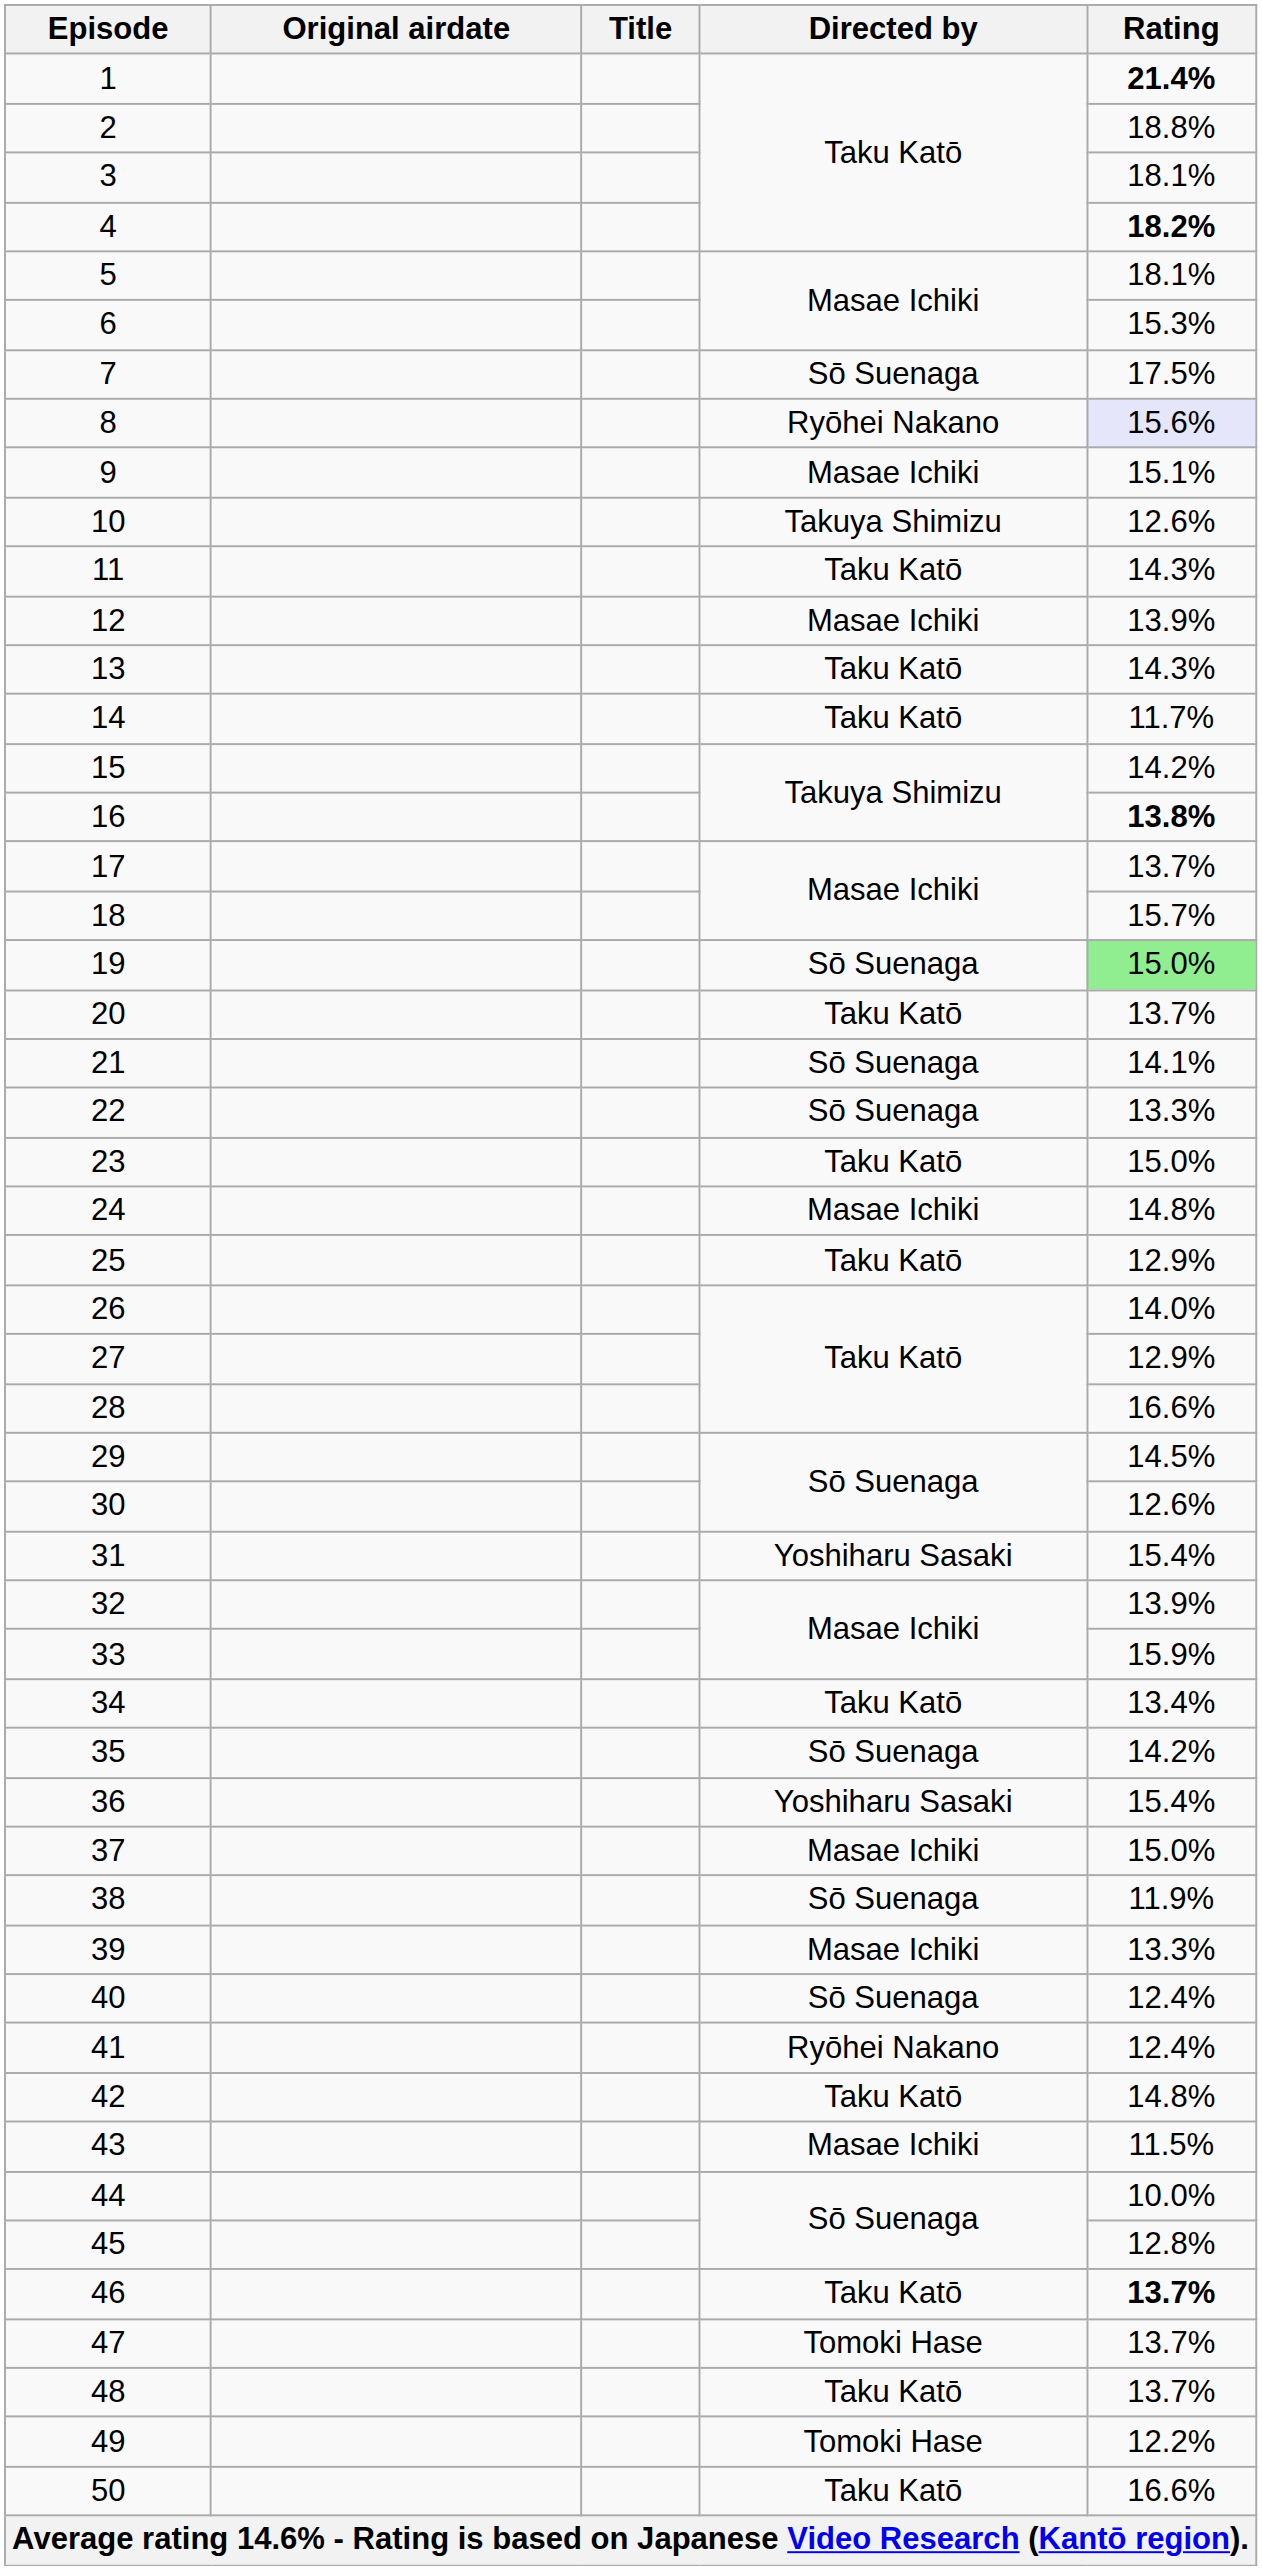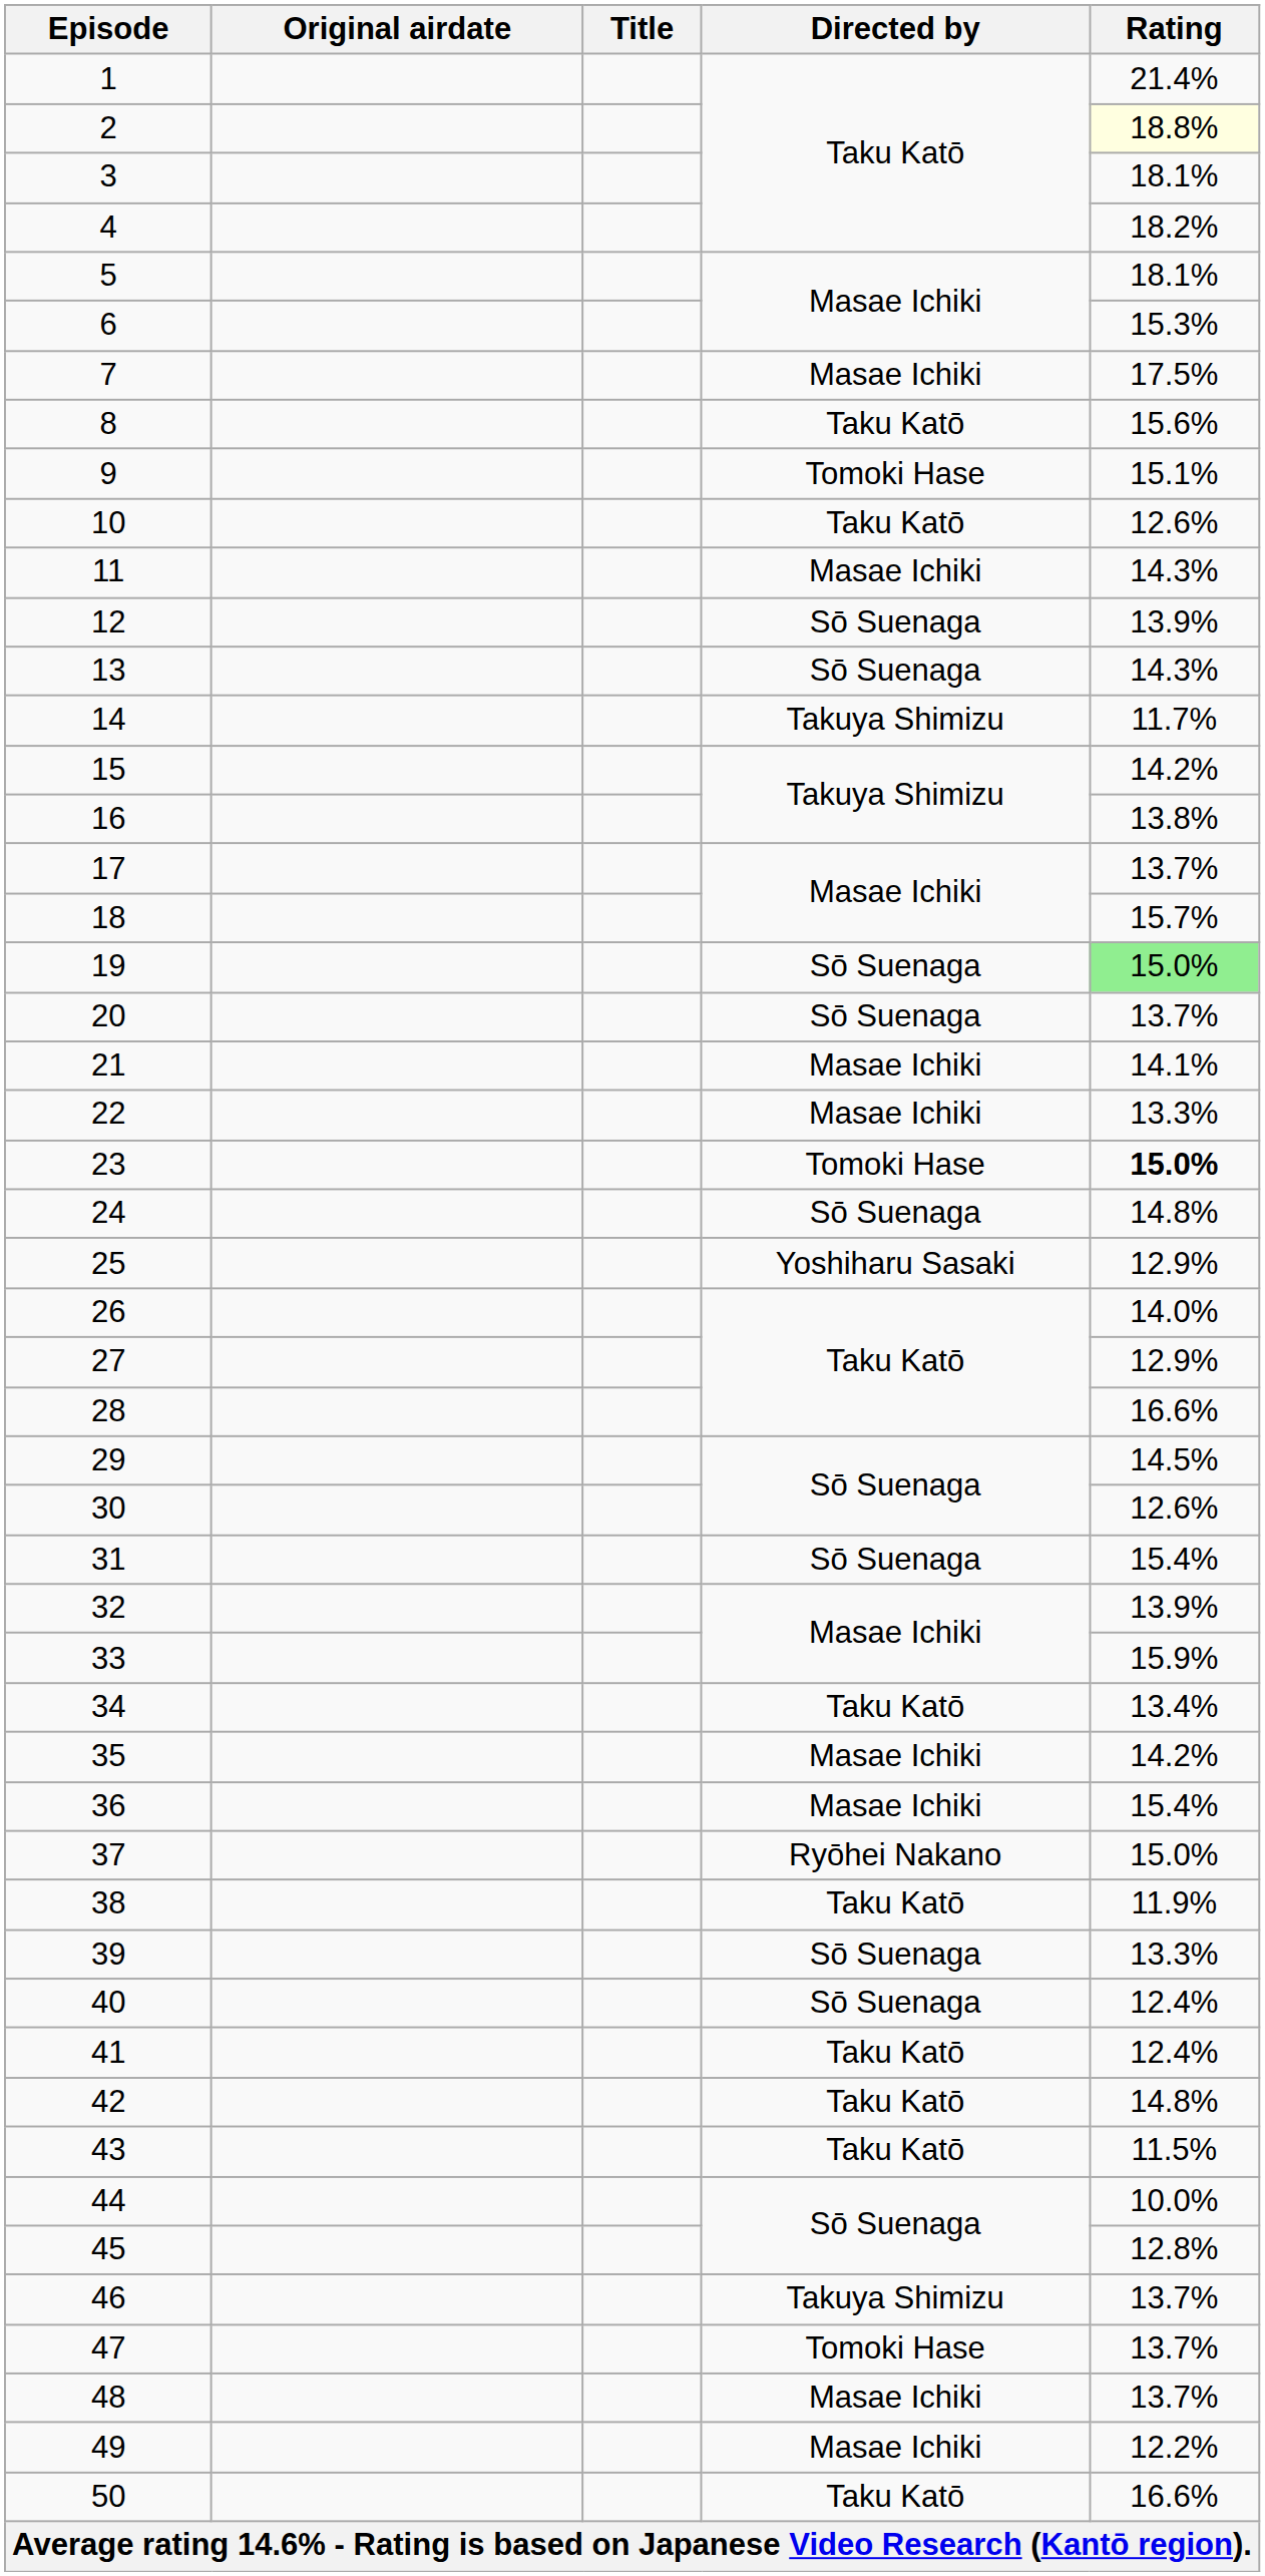 <table class="wikitable" style="text-align: center;">
 <tr>
 <th>Episode</th>
 <th>Original airdate</th>
 <th>Title</th>
 <th>Directed by</th>
 <th>Rating</th>
 </tr>
 <tr>
 <td>1</td>
 <td></td>
 <td></td>
 <td rowspan="4">Taku Katō</td>
-<td><strong><span>21.4%</span></strong></td>
+<td><span>21.4%</span></td>
 </tr>
 <tr>
 <td>2</td>
 <td></td>
 <td></td>
-<td>18.8%</td>
+<td style="background: lightyellow;">18.8%</td>
 </tr>
 <tr>
 <td>3</td>
 <td></td>
 <td></td>
 <td>18.1%</td>
 </tr>
 <tr>
 <td>4</td>
 <td></td>
 <td></td>
-<td><strong>18.2%</strong></td>
+<td>18.2%</td>
 </tr>
 <tr>
 <td>5</td>
 <td></td>
 <td></td>
 <td rowspan="2">Masae Ichiki</td>
 <td>18.1%</td>
 </tr>
 <tr>
 <td>6</td>
 <td></td>
 <td></td>
 <td>15.3%</td>
 </tr>
 <tr>
 <td>7</td>
 <td></td>
 <td></td>
-<td>Sō Suenaga</td>
+<td>Masae Ichiki</td>
 <td>17.5%</td>
 </tr>
 <tr>
 <td>8</td>
 <td></td>
 <td></td>
-<td>Ryōhei Nakano</td>
-<td style="background: lavender;">15.6%</td>
+<td>Taku Katō</td>
+<td>15.6%</td>
 </tr>
 <tr>
 <td>9</td>
 <td></td>
 <td></td>
-<td>Masae Ichiki</td>
+<td>Tomoki Hase</td>
 <td>15.1%</td>
 </tr>
 <tr>
 <td>10</td>
 <td></td>
 <td></td>
-<td>Takuya Shimizu</td>
+<td>Taku Katō</td>
 <td>12.6%</td>
 </tr>
 <tr>
 <td>11</td>
 <td></td>
 <td></td>
-<td>Taku Katō</td>
+<td>Masae Ichiki</td>
 <td>14.3%</td>
 </tr>
 <tr>
 <td>12</td>
 <td></td>
 <td></td>
-<td>Masae Ichiki</td>
+<td>Sō Suenaga</td>
 <td>13.9%</td>
 </tr>
 <tr>
 <td>13</td>
 <td></td>
 <td></td>
-<td>Taku Katō</td>
+<td>Sō Suenaga</td>
 <td>14.3%</td>
 </tr>
 <tr>
 <td>14</td>
 <td></td>
 <td></td>
-<td>Taku Katō</td>
+<td>Takuya Shimizu</td>
 <td>11.7%</td>
 </tr>
 <tr>
 <td>15</td>
 <td></td>
 <td></td>
 <td rowspan="2">Takuya Shimizu</td>
 <td>14.2%</td>
 </tr>
 <tr>
 <td>16</td>
 <td></td>
 <td></td>
-<td><strong>13.8%</strong></td>
+<td>13.8%</td>
 </tr>
 <tr>
 <td>17</td>
 <td></td>
 <td></td>
 <td rowspan="2">Masae Ichiki</td>
 <td>13.7%</td>
 </tr>
 <tr>
 <td>18</td>
 <td></td>
 <td></td>
 <td>15.7%</td>
 </tr>
 <tr>
 <td>19</td>
 <td></td>
 <td></td>
 <td>Sō Suenaga</td>
 <td style="background: lightgreen;">15.0%</td>
 </tr>
 <tr>
 <td>20</td>
 <td></td>
 <td></td>
-<td>Taku Katō</td>
+<td>Sō Suenaga</td>
 <td>13.7%</td>
 </tr>
 <tr>
 <td>21</td>
 <td></td>
 <td></td>
-<td>Sō Suenaga</td>
+<td>Masae Ichiki</td>
 <td>14.1%</td>
 </tr>
 <tr>
 <td>22</td>
 <td></td>
 <td></td>
-<td>Sō Suenaga</td>
+<td>Masae Ichiki</td>
 <td>13.3%</td>
 </tr>
 <tr>
 <td>23</td>
 <td></td>
 <td></td>
-<td>Taku Katō</td>
-<td>15.0%</td>
+<td>Tomoki Hase</td>
+<td><strong>15.0%</strong></td>
 </tr>
 <tr>
 <td>24</td>
 <td></td>
 <td></td>
-<td>Masae Ichiki</td>
+<td>Sō Suenaga</td>
 <td>14.8%</td>
 </tr>
 <tr>
 <td>25</td>
 <td></td>
 <td></td>
-<td>Taku Katō</td>
+<td>Yoshiharu Sasaki</td>
 <td>12.9%</td>
 </tr>
 <tr>
 <td>26</td>
 <td></td>
 <td></td>
 <td rowspan="3">Taku Katō</td>
 <td>14.0%</td>
 </tr>
 <tr>
 <td>27</td>
 <td></td>
 <td></td>
 <td>12.9%</td>
 </tr>
 <tr>
 <td>28</td>
 <td></td>
 <td></td>
 <td>16.6%</td>
 </tr>
 <tr>
 <td>29</td>
 <td></td>
 <td></td>
 <td rowspan="2">Sō Suenaga</td>
 <td>14.5%</td>
 </tr>
 <tr>
 <td>30</td>
 <td></td>
 <td></td>
 <td>12.6%</td>
 </tr>
 <tr>
 <td>31</td>
 <td></td>
 <td></td>
-<td>Yoshiharu Sasaki</td>
+<td>Sō Suenaga</td>
 <td>15.4%</td>
 </tr>
 <tr>
 <td>32</td>
 <td></td>
 <td></td>
 <td rowspan="2">Masae Ichiki</td>
 <td>13.9%</td>
 </tr>
 <tr>
 <td>33</td>
 <td></td>
 <td></td>
 <td>15.9%</td>
 </tr>
 <tr>
 <td>34</td>
 <td></td>
 <td></td>
 <td>Taku Katō</td>
 <td>13.4%</td>
 </tr>
 <tr>
 <td>35</td>
 <td></td>
 <td></td>
-<td>Sō Suenaga</td>
+<td>Masae Ichiki</td>
 <td>14.2%</td>
 </tr>
 <tr>
 <td>36</td>
 <td></td>
 <td></td>
-<td>Yoshiharu Sasaki</td>
+<td>Masae Ichiki</td>
 <td>15.4%</td>
 </tr>
 <tr>
 <td>37</td>
 <td></td>
 <td></td>
-<td>Masae Ichiki</td>
+<td>Ryōhei Nakano</td>
 <td>15.0%</td>
 </tr>
 <tr>
 <td>38</td>
 <td></td>
 <td></td>
-<td>Sō Suenaga</td>
+<td>Taku Katō</td>
 <td>11.9%</td>
 </tr>
 <tr>
 <td>39</td>
 <td></td>
 <td></td>
-<td>Masae Ichiki</td>
+<td>Sō Suenaga</td>
 <td>13.3%</td>
 </tr>
 <tr>
 <td>40</td>
 <td></td>
 <td></td>
 <td>Sō Suenaga</td>
 <td>12.4%</td>
 </tr>
 <tr>
 <td>41</td>
 <td></td>
 <td></td>
-<td>Ryōhei Nakano</td>
+<td>Taku Katō</td>
 <td>12.4%</td>
 </tr>
 <tr>
 <td>42</td>
 <td></td>
 <td></td>
 <td>Taku Katō</td>
 <td>14.8%</td>
 </tr>
 <tr>
 <td>43</td>
 <td></td>
 <td></td>
-<td>Masae Ichiki</td>
+<td>Taku Katō</td>
 <td>11.5%</td>
 </tr>
 <tr>
 <td>44</td>
 <td></td>
 <td></td>
 <td rowspan="2">Sō Suenaga</td>
 <td><span>10.0%</span></td>
 </tr>
 <tr>
 <td>45</td>
 <td></td>
 <td></td>
 <td>12.8%</td>
 </tr>
 <tr>
 <td>46</td>
 <td></td>
 <td></td>
-<td>Taku Katō</td>
-<td><strong>13.7%</strong></td>
+<td>Takuya Shimizu</td>
+<td>13.7%</td>
 </tr>
 <tr>
 <td>47</td>
 <td></td>
 <td></td>
 <td>Tomoki Hase</td>
 <td>13.7%</td>
 </tr>
 <tr>
 <td>48</td>
 <td></td>
 <td></td>
-<td>Taku Katō</td>
+<td>Masae Ichiki</td>
 <td>13.7%</td>
 </tr>
 <tr>
 <td>49</td>
 <td></td>
 <td></td>
-<td>Tomoki Hase</td>
+<td>Masae Ichiki</td>
 <td>12.2%</td>
 </tr>
 <tr>
 <td>50</td>
 <td></td>
 <td></td>
 <td>Taku Katō</td>
 <td>16.6%</td>
 </tr>
 <tr>
 <th colspan="5">Average rating 14.6% - Rating is based on Japanese <a href='#'>Video Research</a> (<a href='#'>Kantō region</a>).</th>
 </tr>
 </table>
